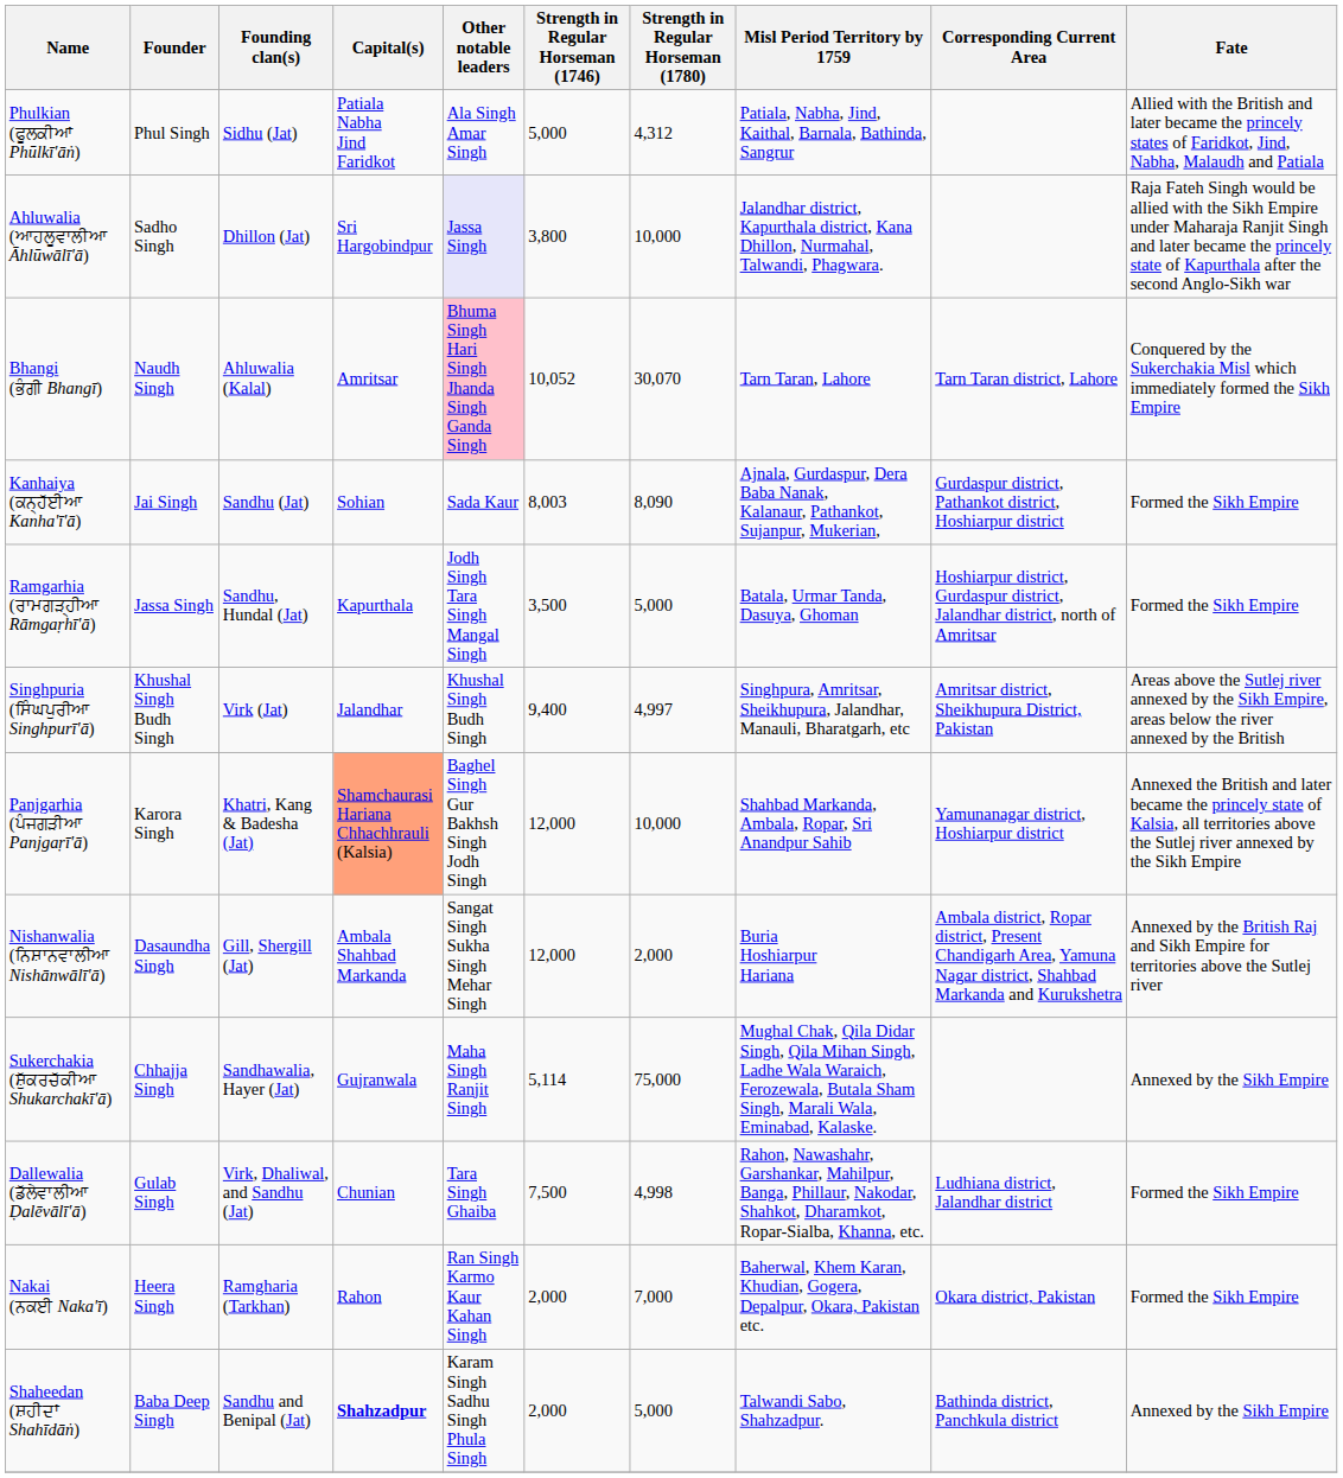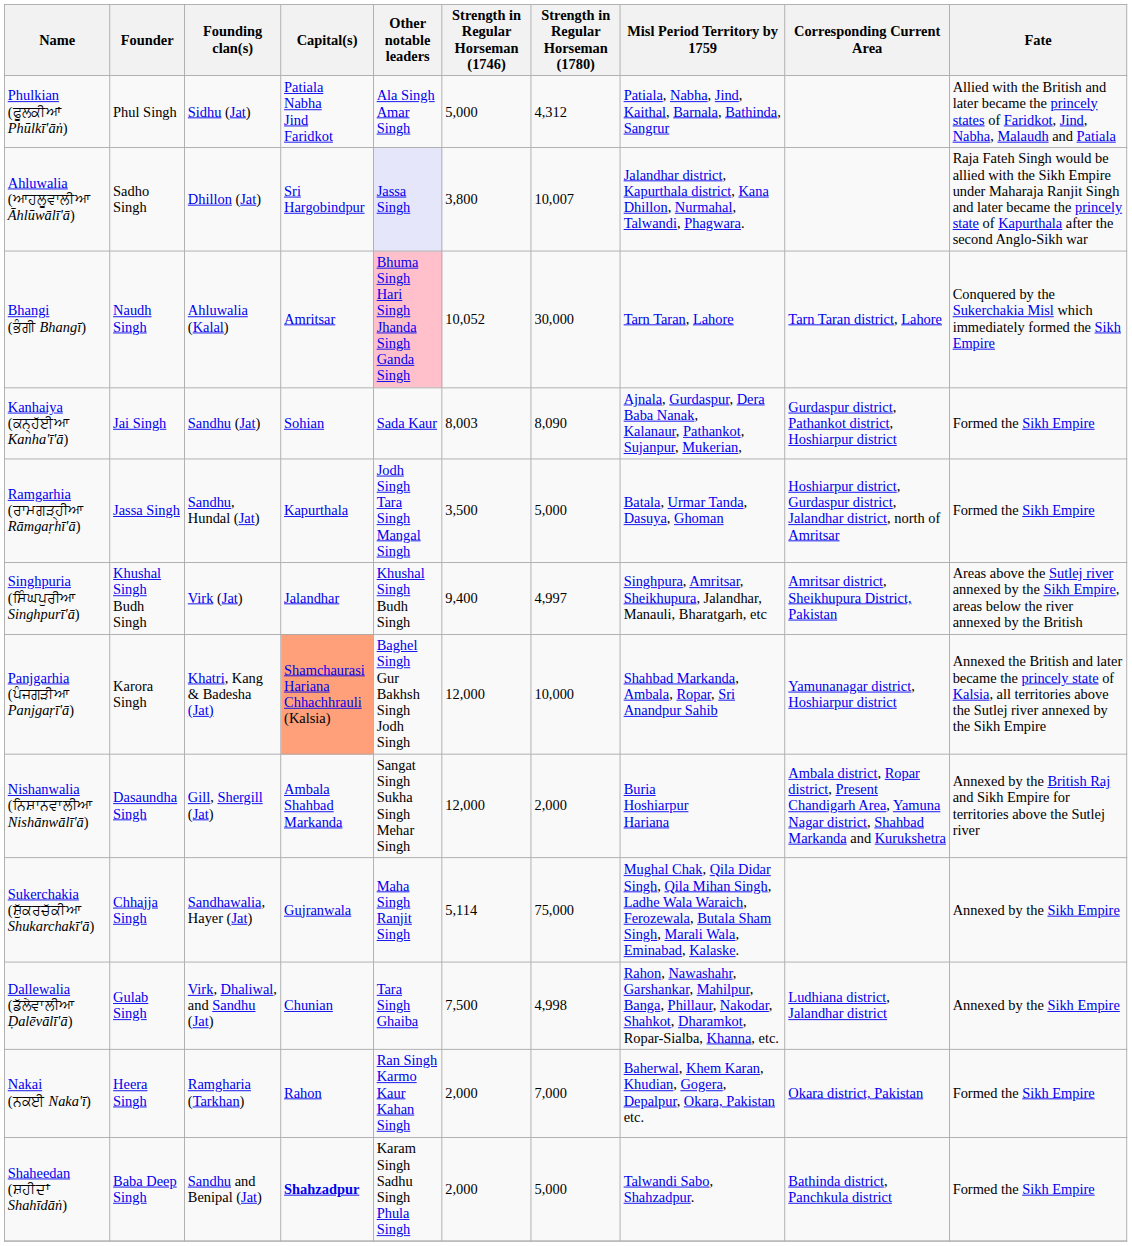 <table class="wikitable">
 <tr>
 <th>Name</th>
 <th>Founder</th>
 <th>Founding clan(s)</th>
 <th>Capital(s)</th>
 <th>Other notable leaders</th>
 <th>Strength in Regular Horseman (1746)</th>
 <th>Strength in Regular Horseman (1780)</th>
 <th>Misl Period Territory by 1759</th>
 <th>Corresponding Current Area</th>
 <th>Fate</th>
 </tr>
 <tr>
 <td><a href='#'>Phulkian</a> <br> (ਫੂਲਕੀਆਂ  <em>Phūlkī'āṅ</em>)</td>
 <td>Phul Singh</td>
 <td><a href='#'>Sidhu</a> (<a href='#'>Jat</a>)</td>
 <td><a href='#'>Patiala</a><br><a href='#'>Nabha</a><br><a href='#'>Jind</a><br><a href='#'>Faridkot</a></td>
 <td><a href='#'>Ala Singh</a> <br> <a href='#'>Amar Singh</a></td>
 <td>5,000</td>
 <td>4,312</td>
 <td><a href='#'>Patiala</a>, <a href='#'>Nabha</a>, <a href='#'>Jind</a>, <a href='#'>Kaithal</a>, <a href='#'>Barnala</a>, <a href='#'>Bathinda</a>, <a href='#'>Sangrur</a></td>
 <td></td>
 <td>Allied with the British and later became the <a href='#'>princely states</a> of <a href='#'>Faridkot</a>, <a href='#'>Jind</a>, <a href='#'>Nabha</a>, <a href='#'>Malaudh</a> and <a href='#'>Patiala</a></td>
 </tr>
 <tr>
 <td><a href='#'>Ahluwalia</a> <br> (ਆਹਲੂਵਾਲੀਆ <em>Āhlūwālī'ā</em>)</td>
 <td>Sadho Singh</td>
 <td><a href='#'>Dhillon</a> (<a href='#'>Jat</a>)</td>
 <td><a href='#'>Sri Hargobindpur</a></td>
 <td style="background: lavender;"><a href='#'>Jassa Singh</a></td>
 <td>3,800</td>
-<td>10,000</td>
+<td>10,007</td>
 <td><a href='#'>Jalandhar district</a>, <a href='#'>Kapurthala district</a>, <a href='#'>Kana Dhillon</a>, <a href='#'>Nurmahal</a>, <a href='#'>Talwandi</a>, <a href='#'>Phagwara</a>.</td>
 <td></td>
 <td>Raja Fateh Singh would be allied with the Sikh Empire under Maharaja Ranjit Singh and later became the <a href='#'>princely state</a> of <a href='#'>Kapurthala</a> after the second Anglo-Sikh war</td>
 </tr>
 <tr>
 <td><a href='#'>Bhangi</a> <br> (ਭੰਗੀ <em>Bhangī</em>)</td>
 <td><a href='#'>Naudh Singh</a></td>
 <td><a href='#'>Ahluwalia</a> (<a href='#'>Kalal</a>)</td>
 <td><a href='#'>Amritsar</a></td>
 <td style="background: pink;"><a href='#'>Bhuma Singh</a> <br> <a href='#'>Hari Singh</a> <br> <a href='#'>Jhanda Singh</a> <br> <a href='#'>Ganda Singh</a></td>
 <td>10,052</td>
-<td>30,070</td>
+<td>30,000</td>
 <td><a href='#'>Tarn Taran</a>, <a href='#'>Lahore</a></td>
 <td><a href='#'>Tarn Taran district</a>, <a href='#'>Lahore</a></td>
 <td>Conquered by the <a href='#'>Sukerchakia Misl</a> which immediately formed the <a href='#'>Sikh Empire</a></td>
 </tr>
 <tr>
 <td><a href='#'>Kanhaiya</a> <br> (ਕਨ੍ਹੱਈਆ <em>Kanha'ī'ā</em>)</td>
 <td><a href='#'>Jai Singh</a></td>
 <td><a href='#'>Sandhu</a> (<a href='#'>Jat</a>)</td>
 <td><a href='#'>Sohian</a></td>
 <td><a href='#'>Sada Kaur</a></td>
 <td>8,003</td>
 <td>8,090</td>
 <td><a href='#'>Ajnala</a>, <a href='#'>Gurdaspur</a>, <a href='#'>Dera Baba Nanak</a>,<br><a href='#'>Kalanaur</a>, <a href='#'>Pathankot</a>, <a href='#'>Sujanpur</a>, <a href='#'>Mukerian</a>,</td>
 <td><a href='#'>Gurdaspur district</a>, <a href='#'>Pathankot district</a>, <a href='#'>Hoshiarpur district</a></td>
 <td>Formed the <a href='#'>Sikh Empire</a></td>
 </tr>
 <tr>
 <td><a href='#'>Ramgarhia</a> <br> (ਰਾਮਗੜ੍ਹੀਆ <em>Rāmgaṛhī'ā</em>)</td>
 <td><a href='#'>Jassa Singh</a></td>
 <td><a href='#'>Sandhu</a>, Hundal (<a href='#'>Jat</a>)</td>
 <td><a href='#'>Kapurthala</a></td>
 <td><a href='#'>Jodh Singh</a> <br> <a href='#'>Tara Singh</a> <br> <a href='#'>Mangal Singh</a></td>
 <td>3,500</td>
 <td>5,000</td>
 <td><a href='#'>Batala</a>, <a href='#'>Urmar Tanda</a>, <a href='#'>Dasuya</a>, <a href='#'>Ghoman</a></td>
 <td><a href='#'>Hoshiarpur district</a>, <a href='#'>Gurdaspur district</a>, <a href='#'>Jalandhar district</a>, north of <a href='#'>Amritsar</a></td>
 <td>Formed the <a href='#'>Sikh Empire</a></td>
 </tr>
 <tr>
 <td><a href='#'>Singhpuria</a> <br> (ਸਿੰਘਪੁਰੀਆ <em>Singhpurī'ā</em>)</td>
 <td><a href='#'>Khushal Singh</a> <br> Budh Singh</td>
 <td><a href='#'>Virk</a> (<a href='#'>Jat</a>)</td>
 <td><a href='#'>Jalandhar</a></td>
 <td><a href='#'>Khushal Singh</a> <br> Budh Singh</td>
 <td>9,400</td>
 <td>4,997</td>
 <td><a href='#'>Singhpura</a>, <a href='#'>Amritsar</a>, <a href='#'>Sheikhupura</a>, Jalandhar, Manauli, Bharatgarh, etc</td>
 <td><a href='#'>Amritsar district</a>, <a href='#'>Sheikhupura District, Pakistan</a></td>
 <td>Areas above the <a href='#'>Sutlej river</a> annexed by the <a href='#'>Sikh Empire</a>, areas below the river annexed by the British</td>
 </tr>
 <tr>
 <td><a href='#'>Panjgarhia</a> (ਪੰਜਗੜੀਆ <em>Panjgaṛī'ā</em>) </td>
 <td>Karora Singh</td>
 <td><a href='#'>Khatri</a>, Kang & Badesha <a href='#'>(Jat)</a>   </td>
 <td style="background: lightsalmon;"><a href='#'>Shamchaurasi</a> <br> <a href='#'>Hariana</a> <br> <a href='#'>Chhachhrauli</a> (Kalsia)</td>
 <td><a href='#'>Baghel Singh</a><br>Gur Bakhsh Singh Jodh Singh</td>
 <td>12,000</td>
 <td>10,000</td>
 <td><a href='#'>Shahbad Markanda</a>, <a href='#'>Ambala</a>, <a href='#'>Ropar</a>, <a href='#'>Sri Anandpur Sahib</a></td>
 <td><a href='#'>Yamunanagar district</a>, <a href='#'>Hoshiarpur district</a></td>
 <td>Annexed the British and later became the <a href='#'>princely state</a> of <a href='#'>Kalsia</a>, all territories above the Sutlej river annexed by the Sikh Empire</td>
 </tr>
 <tr>
 <td><a href='#'>Nishanwalia</a> <br> (ਨਿਸ਼ਾਨਵਾਲੀਆ <em>Nishānwālī'ā</em>)</td>
 <td><a href='#'>Dasaundha Singh</a></td>
 <td><a href='#'>Gill</a>, <a href='#'>Shergill</a> (<a href='#'>Jat</a>)</td>
 <td><a href='#'>Ambala</a> <br> <a href='#'>Shahbad Markanda</a></td>
 <td>Sangat Singh <br> Sukha Singh <br> Mehar Singh</td>
 <td>12,000</td>
 <td>2,000</td>
 <td><a href='#'>Buria</a> <br> <a href='#'>Hoshiarpur</a> <br> <a href='#'>Hariana</a></td>
 <td><a href='#'>Ambala district</a>, <a href='#'>Ropar district</a>, <a href='#'>Present Chandigarh Area</a>, <a href='#'>Yamuna Nagar district</a>, <a href='#'>Shahbad Markanda</a> and <a href='#'>Kurukshetra</a></td>
 <td>Annexed by the <a href='#'>British Raj</a> and Sikh Empire for territories above the Sutlej river</td>
 </tr>
 <tr>
 <td><a href='#'>Sukerchakia</a> <br> (ਸ਼ੁੱਕਰਚੱਕੀਆ <em>Shukarchakī'ā</em>)</td>
 <td><a href='#'>Chhajja Singh</a></td>
 <td><a href='#'>Sandhawalia</a>, Hayer (<a href='#'>Jat</a>)</td>
 <td><a href='#'>Gujranwala</a></td>
 <td><a href='#'>Maha Singh</a> <br> <a href='#'>Ranjit Singh</a></td>
 <td>5,114</td>
 <td>75,000</td>
 <td><a href='#'>Mughal Chak</a>, <a href='#'>Qila Didar Singh</a>, <a href='#'>Qila Mihan Singh</a>, <a href='#'>Ladhe Wala Waraich</a>, <a href='#'>Ferozewala</a>, <a href='#'>Butala Sham Singh</a>, <a href='#'>Marali Wala</a>, <a href='#'>Eminabad</a>, <a href='#'>Kalaske</a>.</td>
 <td></td>
 <td>Annexed by the <a href='#'>Sikh Empire</a></td>
 </tr>
 <tr>
 <td><a href='#'>Dallewalia</a> <br> (ਡੱਲੇਵਾਲੀਆ <em>Ḍalēvālī'ā</em>)</td>
 <td><a href='#'>Gulab Singh</a></td>
 <td><a href='#'>Virk</a>, <a href='#'>Dhaliwal</a>, and <a href='#'>Sandhu</a> (<a href='#'>Jat</a>)<br></td>
 <td><a href='#'>Chunian</a></td>
 <td><a href='#'>Tara Singh Ghaiba</a></td>
 <td>7,500</td>
 <td>4,998</td>
 <td><a href='#'>Rahon</a>, <a href='#'>Nawashahr</a>, <a href='#'>Garshankar</a>, <a href='#'>Mahilpur</a>, <a href='#'>Banga</a>, <a href='#'>Phillaur</a>, <a href='#'>Nakodar</a>, <a href='#'>Shahkot</a>, <a href='#'>Dharamkot</a>, Ropar-Sialba, <a href='#'>Khanna</a>, etc.</td>
 <td><a href='#'>Ludhiana district</a>, <a href='#'>Jalandhar district</a></td>
-<td>Formed the <a href='#'>Sikh Empire</a></td>
+<td>Annexed by the <a href='#'>Sikh Empire</a></td>
 </tr>
 <tr>
 <td><a href='#'>Nakai</a> <br> (ਨਕਈ <em>Naka'ī</em>)</td>
 <td><a href='#'>Heera Singh</a></td>
 <td><a href='#'>Ramgharia</a> (<a href='#'>Tarkhan</a>)</td>
 <td><a href='#'>Rahon</a></td>
 <td><a href='#'>Ran Singh</a> <br> <a href='#'>Karmo Kaur</a> <br> <a href='#'>Kahan Singh</a></td>
 <td>2,000</td>
 <td>7,000</td>
 <td><a href='#'>Baherwal</a>, <a href='#'>Khem Karan</a>, <a href='#'>Khudian</a>, <a href='#'>Gogera</a>, <a href='#'>Depalpur</a>, <a href='#'>Okara, Pakistan</a> etc.</td>
 <td><a href='#'>Okara district, Pakistan</a></td>
 <td>Formed the <a href='#'>Sikh Empire</a></td>
 </tr>
 <tr>
 <td><a href='#'>Shaheedan</a> <br> (ਸ਼ਹੀਦਾਂ <em>Shahīdāṅ</em>)</td>
 <td><a href='#'>Baba Deep Singh</a></td>
 <td><a href='#'>Sandhu</a> and Benipal (<a href='#'>Jat</a>)</td>
 <td><strong><a href='#'>Shahzadpur</a></strong></td>
 <td>Karam Singh <br> Sadhu Singh <br> <a href='#'>Phula Singh</a></td>
 <td>2,000</td>
 <td>5,000</td>
 <td><a href='#'>Talwandi Sabo</a>, <a href='#'>Shahzadpur</a>.</td>
 <td><a href='#'>Bathinda district</a>, <a href='#'>Panchkula district</a></td>
-<td>Annexed by the <a href='#'>Sikh Empire</a></td>
+<td>Formed the <a href='#'>Sikh Empire</a></td>
 </tr>
 <tr>
 </tr>
 </table>
